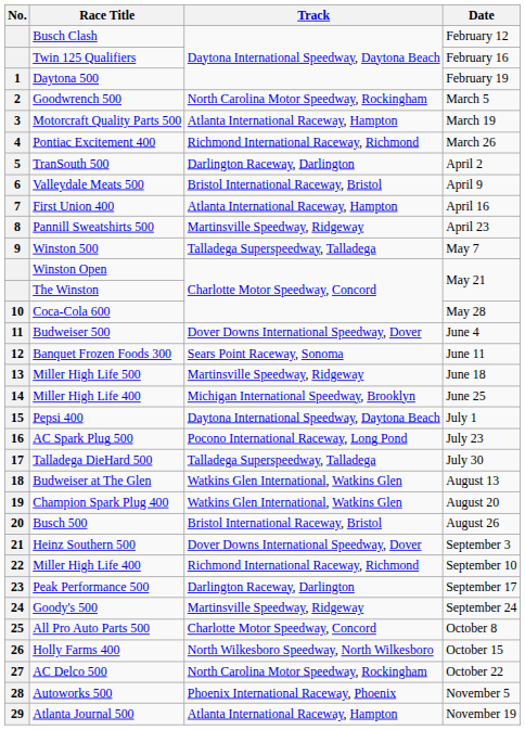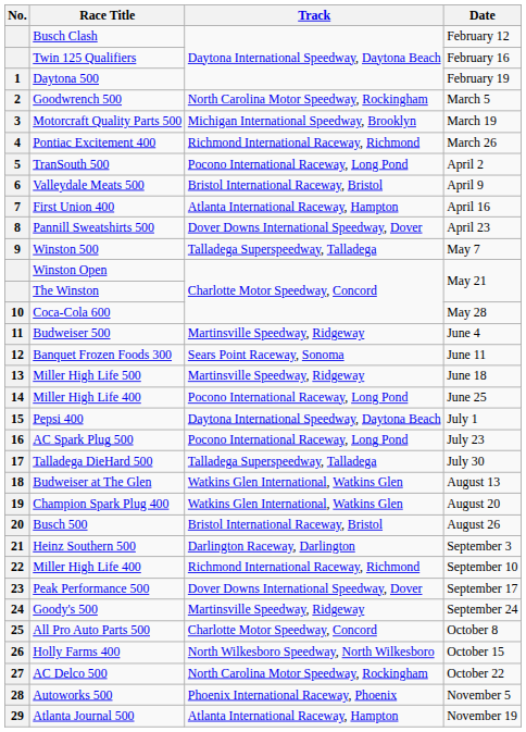 <table class="wikitable" style="font-size:85%;">
 <tr>
 <th>No.</th>
 <th>Race Title</th>
 <th><a href='#'>Track</a></th>
 <th>Date</th>
 </tr>
 <tr>
 <th></th>
 <td><a href='#'>Busch Clash</a></td>
 <td rowspan=3><a href='#'>Daytona International Speedway</a>, <a href='#'>Daytona Beach</a></td>
 <td>February 12</td>
 </tr>
 <tr>
 <th></th>
 <td><a href='#'>Twin 125 Qualifiers</a></td>
 <td>February 16</td>
 </tr>
 <tr>
 <th>1</th>
 <td><a href='#'>Daytona 500</a></td>
 <td>February 19</td>
 </tr>
 <tr>
 <th>2</th>
 <td><a href='#'>Goodwrench 500</a></td>
 <td><a href='#'>North Carolina Motor Speedway</a>, <a href='#'>Rockingham</a></td>
 <td>March 5</td>
 </tr>
 <tr>
 <th>3</th>
 <td><a href='#'>Motorcraft Quality Parts 500</a></td>
-<td><a href='#'>Atlanta International Raceway</a>, <a href='#'>Hampton</a></td>
+<td><a href='#'>Michigan International Speedway</a>, <a href='#'>Brooklyn</a></td>
 <td>March 19</td>
 </tr>
 <tr>
 <th>4</th>
 <td><a href='#'>Pontiac Excitement 400</a></td>
 <td><a href='#'>Richmond International Raceway</a>, <a href='#'>Richmond</a></td>
 <td>March 26</td>
 </tr>
 <tr>
 <th>5</th>
 <td><a href='#'>TranSouth 500</a></td>
-<td><a href='#'>Darlington Raceway</a>, <a href='#'>Darlington</a></td>
+<td><a href='#'>Pocono International Raceway</a>, <a href='#'>Long Pond</a></td>
 <td>April 2</td>
 </tr>
 <tr>
 <th>6</th>
 <td><a href='#'>Valleydale Meats 500</a></td>
 <td><a href='#'>Bristol International Raceway</a>, <a href='#'>Bristol</a></td>
 <td>April 9</td>
 </tr>
 <tr>
 <th>7</th>
 <td><a href='#'>First Union 400</a></td>
 <td><a href='#'>Atlanta International Raceway</a>, <a href='#'>Hampton</a></td>
 <td>April 16</td>
 </tr>
 <tr>
 <th>8</th>
 <td><a href='#'>Pannill Sweatshirts 500</a></td>
-<td><a href='#'>Martinsville Speedway</a>, <a href='#'>Ridgeway</a></td>
+<td><a href='#'>Dover Downs International Speedway</a>, <a href='#'>Dover</a></td>
 <td>April 23</td>
 </tr>
 <tr>
 <th>9</th>
 <td><a href='#'>Winston 500</a></td>
 <td><a href='#'>Talladega Superspeedway</a>, <a href='#'>Talladega</a></td>
 <td>May 7</td>
 </tr>
 <tr>
 <th></th>
 <td><a href='#'>Winston Open</a></td>
 <td rowspan=3><a href='#'>Charlotte Motor Speedway</a>, <a href='#'>Concord</a></td>
 <td rowspan=2>May 21</td>
 </tr>
 <tr>
 <th></th>
 <td><a href='#'>The Winston</a></td>
 </tr>
 <tr>
 <th>10</th>
 <td><a href='#'>Coca-Cola 600</a></td>
 <td>May 28</td>
 </tr>
 <tr>
 <th>11</th>
 <td><a href='#'>Budweiser 500</a></td>
-<td><a href='#'>Dover Downs International Speedway</a>, <a href='#'>Dover</a></td>
+<td><a href='#'>Martinsville Speedway</a>, <a href='#'>Ridgeway</a></td>
 <td>June 4</td>
 </tr>
 <tr>
 <th>12</th>
 <td><a href='#'>Banquet Frozen Foods 300</a></td>
 <td><a href='#'>Sears Point Raceway</a>, <a href='#'>Sonoma</a></td>
 <td>June 11</td>
 </tr>
 <tr>
 <th>13</th>
 <td><a href='#'>Miller High Life 500</a></td>
 <td><a href='#'>Martinsville Speedway</a>, <a href='#'>Ridgeway</a></td>
 <td>June 18</td>
 </tr>
 <tr>
 <th>14</th>
 <td><a href='#'>Miller High Life 400</a></td>
-<td><a href='#'>Michigan International Speedway</a>, <a href='#'>Brooklyn</a></td>
+<td><a href='#'>Pocono International Raceway</a>, <a href='#'>Long Pond</a></td>
 <td>June 25</td>
 </tr>
 <tr>
 <th>15</th>
 <td><a href='#'>Pepsi 400</a></td>
 <td><a href='#'>Daytona International Speedway</a>, <a href='#'>Daytona Beach</a></td>
 <td>July 1</td>
 </tr>
 <tr>
 <th>16</th>
 <td><a href='#'>AC Spark Plug 500</a></td>
 <td><a href='#'>Pocono International Raceway</a>, <a href='#'>Long Pond</a></td>
 <td>July 23</td>
 </tr>
 <tr>
 <th>17</th>
 <td><a href='#'>Talladega DieHard 500</a></td>
 <td><a href='#'>Talladega Superspeedway</a>, <a href='#'>Talladega</a></td>
 <td>July 30</td>
 </tr>
 <tr>
 <th>18</th>
 <td><a href='#'>Budweiser at The Glen</a></td>
 <td><a href='#'>Watkins Glen International</a>, <a href='#'>Watkins Glen</a></td>
 <td>August 13</td>
 </tr>
 <tr>
 <th>19</th>
 <td><a href='#'>Champion Spark Plug 400</a></td>
 <td><a href='#'>Watkins Glen International</a>, <a href='#'>Watkins Glen</a></td>
 <td>August 20</td>
 </tr>
 <tr>
 <th>20</th>
 <td><a href='#'>Busch 500</a></td>
 <td><a href='#'>Bristol International Raceway</a>, <a href='#'>Bristol</a></td>
 <td>August 26</td>
 </tr>
 <tr>
 <th>21</th>
 <td><a href='#'>Heinz Southern 500</a></td>
-<td><a href='#'>Dover Downs International Speedway</a>, <a href='#'>Dover</a></td>
+<td><a href='#'>Darlington Raceway</a>, <a href='#'>Darlington</a></td>
 <td>September 3</td>
 </tr>
 <tr>
 <th>22</th>
 <td><a href='#'>Miller High Life 400</a></td>
 <td><a href='#'>Richmond International Raceway</a>, <a href='#'>Richmond</a></td>
 <td>September 10</td>
 </tr>
 <tr>
 <th>23</th>
 <td><a href='#'>Peak Performance 500</a></td>
-<td><a href='#'>Darlington Raceway</a>, <a href='#'>Darlington</a></td>
+<td><a href='#'>Dover Downs International Speedway</a>, <a href='#'>Dover</a></td>
 <td>September 17</td>
 </tr>
 <tr>
 <th>24</th>
 <td><a href='#'>Goody's 500</a></td>
 <td><a href='#'>Martinsville Speedway</a>, <a href='#'>Ridgeway</a></td>
 <td>September 24</td>
 </tr>
 <tr>
 <th>25</th>
 <td><a href='#'>All Pro Auto Parts 500</a></td>
 <td><a href='#'>Charlotte Motor Speedway</a>, <a href='#'>Concord</a></td>
 <td>October 8</td>
 </tr>
 <tr>
 <th>26</th>
 <td><a href='#'>Holly Farms 400</a></td>
 <td><a href='#'>North Wilkesboro Speedway</a>, <a href='#'>North Wilkesboro</a></td>
 <td>October 15</td>
 </tr>
 <tr>
 <th>27</th>
 <td><a href='#'>AC Delco 500</a></td>
 <td><a href='#'>North Carolina Motor Speedway</a>, <a href='#'>Rockingham</a></td>
 <td>October 22</td>
 </tr>
 <tr>
 <th>28</th>
 <td><a href='#'>Autoworks 500</a></td>
 <td><a href='#'>Phoenix International Raceway</a>, <a href='#'>Phoenix</a></td>
 <td>November 5</td>
 </tr>
 <tr>
 <th>29</th>
 <td><a href='#'>Atlanta Journal 500</a></td>
 <td><a href='#'>Atlanta International Raceway</a>, <a href='#'>Hampton</a></td>
 <td>November 19</td>
 </tr>
 </table>
